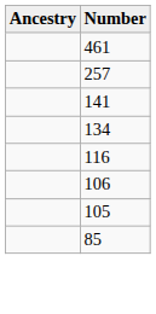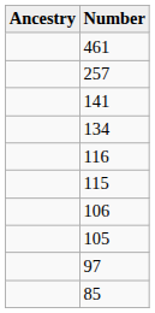 <table style="float: center;" class="wikitable">
 <tr>
 <th style="background:#efefef;">Ancestry</th>
 <th style="background:#efefef;">Number</th>
 </tr>
 <tr>
 <td></td>
 <td>461</td>
 </tr>
 <tr>
 <td></td>
 <td>257</td>
 </tr>
 <tr>
 <td></td>
 <td>141</td>
 </tr>
 <tr>
 <td></td>
 <td>134</td>
 </tr>
 <tr>
 <td></td>
 <td>116</td>
 </tr>
 <tr>
 <td></td>
+<td>115</td>
+</tr>
+<tr>
+<td></td>
 <td>106</td>
 </tr>
 <tr>
 <td></td>
 <td>105</td>
 </tr>
 <tr>
 <td></td>
+<td>97</td>
+</tr>
+<tr>
+<td></td>
 <td>85</td>
 </tr>
 </table>
